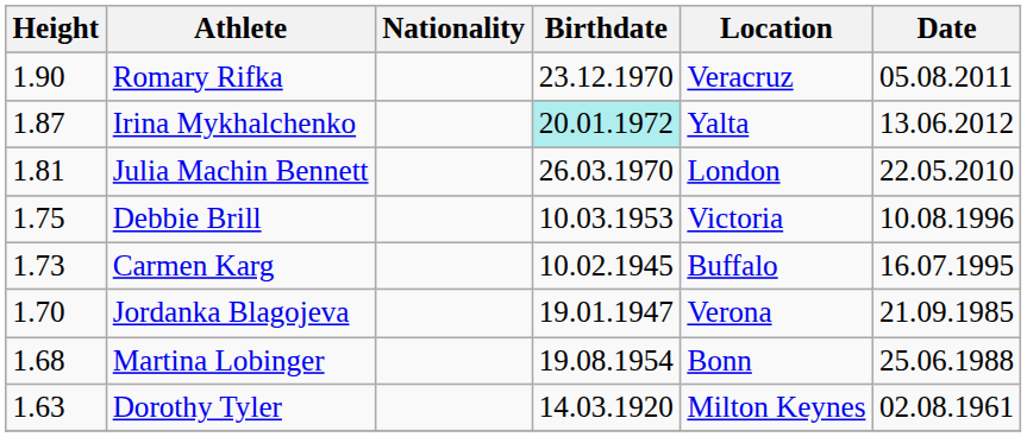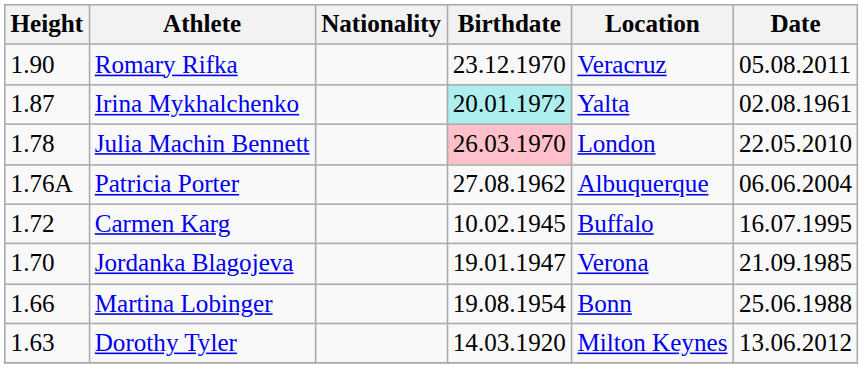 <table class="wikitable">
 <tr>
 <th>Height</th>
 <th>Athlete</th>
 <th>Nationality</th>
 <th>Birthdate</th>
 <th>Location</th>
 <th>Date</th>
 </tr>
 <tr>
 <td>1.90</td>
 <td><a href='#'>Romary Rifka</a></td>
 <td></td>
 <td>23.12.1970</td>
 <td><a href='#'>Veracruz</a></td>
 <td>05.08.2011</td>
 </tr>
 <tr>
 <td>1.87</td>
 <td><a href='#'>Irina Mykhalchenko</a></td>
 <td></td>
 <td style="background: paleturquoise;">20.01.1972</td>
 <td><a href='#'>Yalta</a></td>
-<td>13.06.2012</td>
+<td>02.08.1961</td>
 </tr>
 <tr>
-<td>1.81</td>
+<td>1.78</td>
 <td><a href='#'>Julia Machin Bennett</a></td>
 <td></td>
-<td>26.03.1970</td>
+<td style="background: pink;">26.03.1970</td>
 <td><a href='#'>London</a></td>
 <td>22.05.2010</td>
 </tr>
 <tr>
-<td>1.75</td>
-<td><a href='#'>Debbie Brill</a></td>
+<td>1.76A</td>
+<td><a href='#'>Patricia Porter</a></td>
 <td></td>
-<td>10.03.1953</td>
-<td><a href='#'>Victoria</a></td>
-<td>10.08.1996</td>
+<td>27.08.1962</td>
+<td><a href='#'>Albuquerque</a></td>
+<td>06.06.2004</td>
 </tr>
 <tr>
-<td>1.73</td>
+<td>1.72</td>
 <td><a href='#'>Carmen Karg</a></td>
 <td></td>
 <td>10.02.1945</td>
 <td><a href='#'>Buffalo</a></td>
 <td>16.07.1995</td>
 </tr>
 <tr>
 <td>1.70</td>
 <td><a href='#'>Jordanka Blagojeva</a></td>
 <td></td>
 <td>19.01.1947</td>
 <td><a href='#'>Verona</a></td>
 <td>21.09.1985</td>
 </tr>
 <tr>
-<td>1.68</td>
+<td>1.66</td>
 <td><a href='#'>Martina Lobinger</a></td>
 <td></td>
 <td>19.08.1954</td>
 <td><a href='#'>Bonn</a></td>
 <td>25.06.1988</td>
 </tr>
 <tr>
 <td>1.63</td>
 <td><a href='#'>Dorothy Tyler</a></td>
 <td></td>
 <td>14.03.1920</td>
 <td><a href='#'>Milton Keynes</a></td>
-<td>02.08.1961</td>
+<td>13.06.2012</td>
 </tr>
 <tr>
 </tr>
 </table>
